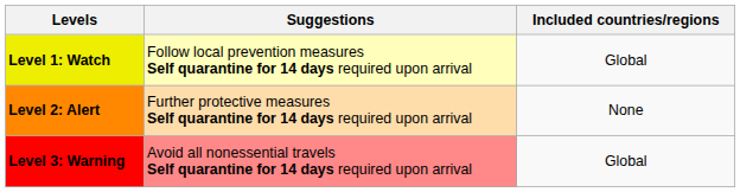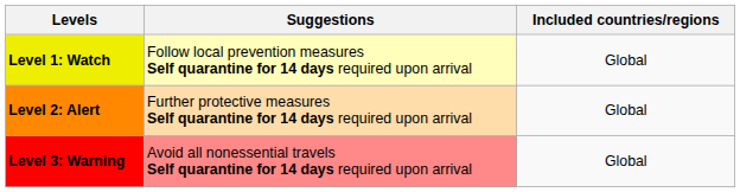 <table class="wikitable" style="width: 800px; height: 200px">
 <tr>
 <th>Levels</th>
 <th>Suggestions</th>
 <th>Included countries/regions</th>
 </tr>
 <tr>
 <td style="background:#ee0;"><strong>Level 1: Watch</strong></td>
 <td style="background:#ffb;">Follow local prevention measures<br><strong>Self quarantine for 14 days</strong> required upon arrival</td>
 <td style="text-align:center;">Global</td>
 </tr>
 <tr>
 <td style="background:#FF8800;"><strong>Level 2: Alert</strong></td>
 <td style="background:#fda;">Further protective measures<br><strong>Self quarantine for 14 days</strong> required upon arrival</td>
-<td style="text-align:center;">None</td>
+<td style="text-align:center;">Global</td>
 </tr>
 <tr>
 <td style="background:#f00;"><strong>Level 3: Warning</strong></td>
 <td style="background:#FF8888;">Avoid all nonessential travels<br><strong>Self quarantine for 14 days</strong> required upon arrival</td>
 <td style="text-align:center;">Global</td>
 </tr>
 </table>
